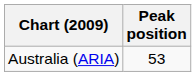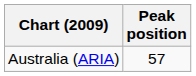 <table class="wikitable plainrowheaders" style="text-align:center">
 <tr>
 <th scope="col">Chart (2009)</th>
 <th scope="col">Peak<br>position</th>
 </tr>
 <tr>
 <td>Australia (<a href='#'>ARIA</a>)</td>
-<td align="center">53</td>
+<td align="center">57</td>
 </tr>
 </table>
